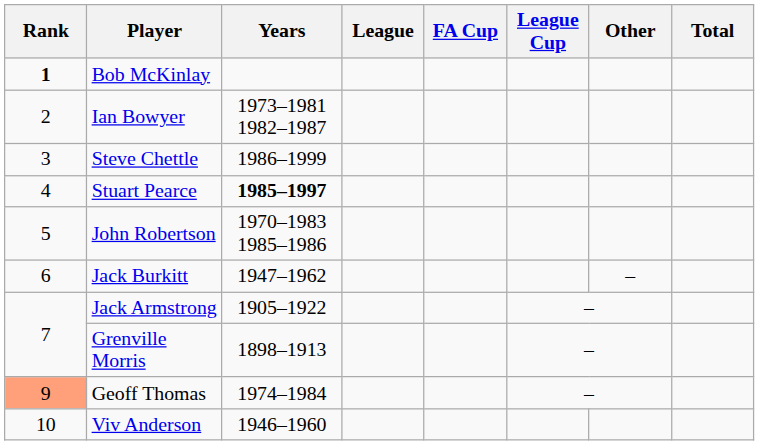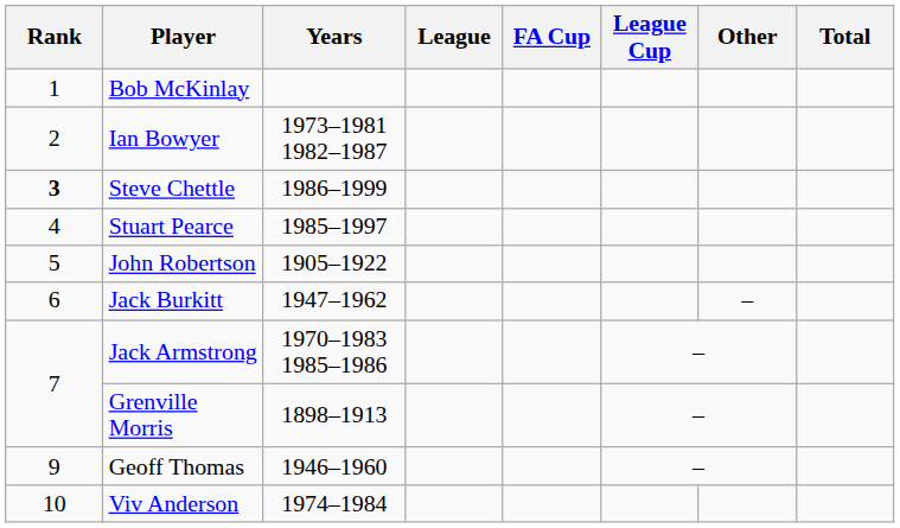 <table class="wikitable sortable" width=97% style="text-align:center">
 <tr>
 <th>Rank</th>
 <th width=18%>Player</th>
 <th width=16%>Years</th>
 <th width=11%>League</th>
 <th width=11%><a href='#'>FA Cup</a></th>
 <th width=11%><a href='#'>League Cup</a></th>
 <th width=11%>Other</th>
 <th width=11%>Total</th>
 </tr>
 <tr>
-<td><strong>1</strong></td>
+<td>1</td>
 <td align="left"> <a href='#'>Bob McKinlay</a></td>
 <td></td>
 <td></td>
 <td></td>
 <td></td>
 <td></td>
 <td></td>
 </tr>
 <tr>
 <td>2</td>
 <td align="left"> <a href='#'>Ian Bowyer</a></td>
 <td>1973–1981<br>1982–1987</td>
 <td></td>
 <td></td>
 <td></td>
 <td></td>
 <td></td>
 </tr>
 <tr>
-<td>3</td>
+<td><strong>3</strong></td>
 <td align="left"> <a href='#'>Steve Chettle</a></td>
 <td>1986–1999</td>
 <td></td>
 <td></td>
 <td></td>
 <td></td>
 <td></td>
 </tr>
 <tr>
 <td>4</td>
 <td align="left"> <a href='#'>Stuart Pearce</a></td>
-<td><strong>1985–1997</strong></td>
+<td>1985–1997</td>
 <td></td>
 <td></td>
 <td></td>
 <td></td>
 <td></td>
 </tr>
 <tr>
 <td>5</td>
 <td align="left"> <a href='#'>John Robertson</a></td>
-<td>1970–1983<br>1985–1986</td>
+<td>1905–1922</td>
 <td></td>
 <td></td>
 <td></td>
 <td></td>
 <td></td>
 </tr>
 <tr>
 <td>6</td>
 <td align="left"> <a href='#'>Jack Burkitt</a></td>
 <td>1947–1962</td>
 <td></td>
 <td></td>
 <td></td>
 <td colspan="1">–</td>
 <td></td>
 </tr>
 <tr>
 <td rowspan="2">7</td>
 <td align="left"> <a href='#'>Jack Armstrong</a></td>
-<td>1905–1922</td>
+<td>1970–1983<br>1985–1986</td>
 <td></td>
 <td></td>
 <td colspan="2">–</td>
 <td></td>
 </tr>
 <tr>
 <td align="left"> <a href='#'>Grenville Morris</a></td>
 <td>1898–1913</td>
 <td></td>
 <td></td>
 <td colspan="2">–</td>
 <td></td>
 </tr>
 <tr>
-<td style="background: lightsalmon;">9</td>
+<td>9</td>
 <td align="left"> Geoff Thomas</td>
-<td>1974–1984</td>
+<td>1946–1960</td>
 <td></td>
 <td></td>
 <td colspan="2">–</td>
 <td></td>
 </tr>
 <tr>
 <td>10</td>
 <td align="left"> <a href='#'>Viv Anderson</a></td>
-<td>1946–1960</td>
+<td>1974–1984</td>
 <td></td>
 <td></td>
 <td></td>
 <td></td>
 <td></td>
 </tr>
 </table>
